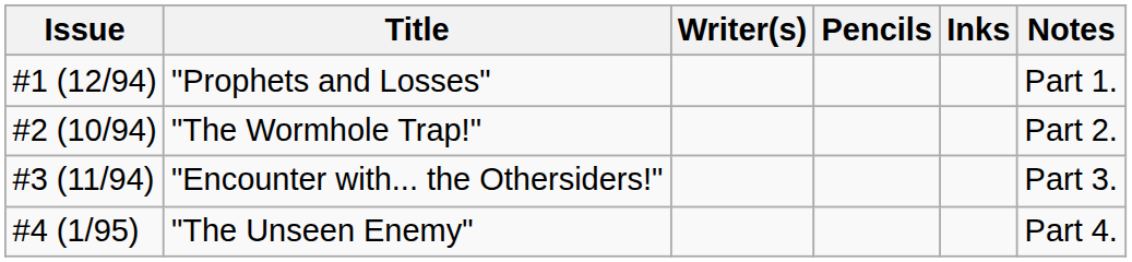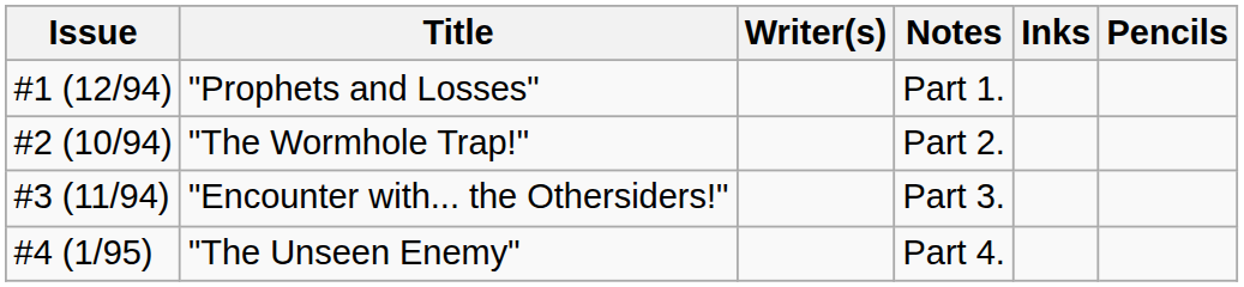 <table class="wikitable">
 <tr>
 <th>Issue</th>
 <th>Title</th>
 <th>Writer(s)</th>
+<th>Notes</th>
+<th>Inks</th>
 <th>Pencils</th>
-<th>Inks</th>
-<th>Notes</th>
 </tr>
 <tr>
 <td>#1 (12/94)</td>
 <td>"Prophets and Losses"</td>
 <td></td>
+<td>Part 1.</td>
 <td></td>
 <td></td>
-<td>Part 1.</td>
 </tr>
 <tr>
 <td>#2 (10/94)</td>
 <td>"The Wormhole Trap!"</td>
 <td></td>
+<td>Part 2.</td>
 <td></td>
 <td></td>
-<td>Part 2.</td>
 </tr>
 <tr>
 <td>#3 (11/94)</td>
 <td>"Encounter with... the Othersiders!"</td>
 <td></td>
+<td>Part 3.</td>
 <td></td>
 <td></td>
-<td>Part 3.</td>
 </tr>
 <tr>
 <td>#4 (1/95)</td>
 <td>"The Unseen Enemy"</td>
 <td></td>
+<td>Part 4.</td>
 <td></td>
 <td></td>
-<td>Part 4.</td>
 </tr>
 </table>
